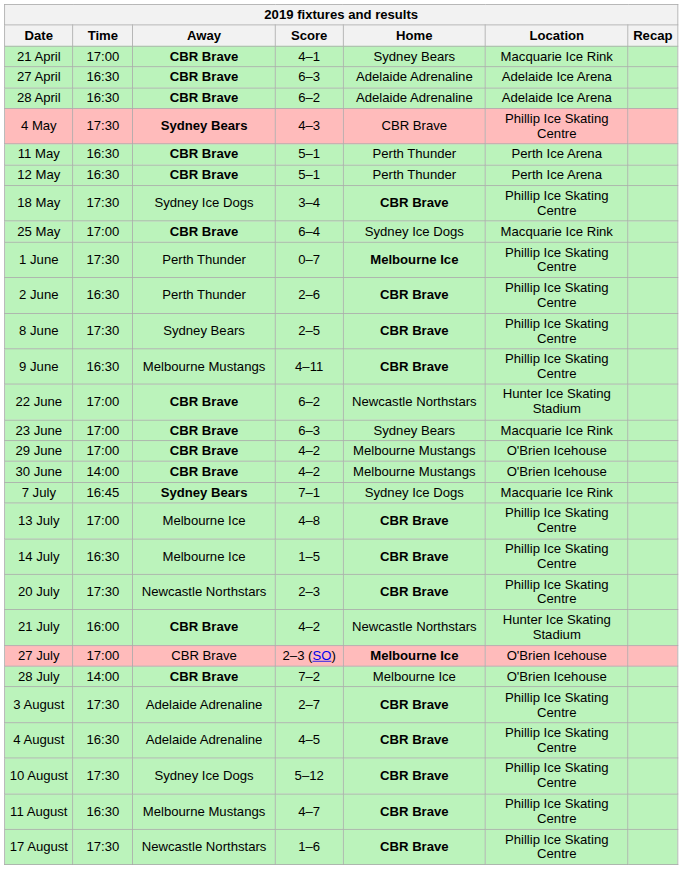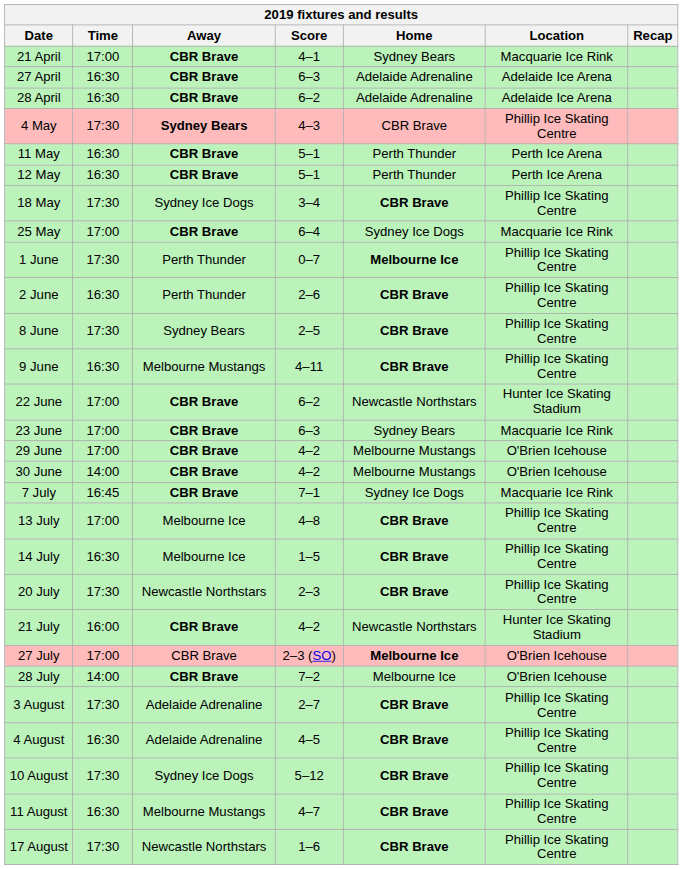 <table class="wikitable collapsible" width="65%" style="margin: 1em auto 1em auto">
 <tr>
 <th colspan="7">2019 fixtures and results</th>
 </tr>
 <tr>
 <th width="5%">Date</th>
 <th width="5%">Time</th>
 <th width="13%">Away</th>
 <th width="6%">Score</th>
 <th width="13%">Home</th>
 <th width="13%">Location</th>
 <th width="1%">Recap</th>
 </tr>
 <tr align="center" style="background:#BBF3BB">
 <td>21 April</td>
 <td>17:00</td>
 <td><strong>CBR Brave</strong></td>
 <td>4–1</td>
 <td>Sydney Bears</td>
 <td>Macquarie Ice Rink</td>
 <td></td>
 </tr>
 <tr align="center" style="background:#BBF3BB">
 <td>27 April</td>
 <td>16:30</td>
 <td><strong>CBR Brave</strong></td>
 <td>6–3</td>
 <td>Adelaide Adrenaline</td>
 <td>Adelaide Ice Arena</td>
 <td></td>
 </tr>
 <tr align="center" style="background:#BBF3BB">
 <td>28 April</td>
 <td>16:30</td>
 <td><strong>CBR Brave</strong></td>
 <td>6–2</td>
 <td>Adelaide Adrenaline</td>
 <td>Adelaide Ice Arena</td>
 <td></td>
 </tr>
 <tr align="center" style="background:#FFBBBB">
 <td>4 May</td>
 <td>17:30</td>
 <td><strong>Sydney Bears</strong></td>
 <td>4–3</td>
 <td>CBR Brave</td>
 <td>Phillip Ice Skating Centre</td>
 <td></td>
 </tr>
 <tr align="center" style="background:#BBF3BB">
 <td>11 May</td>
 <td>16:30</td>
 <td><strong>CBR Brave</strong></td>
 <td>5–1</td>
 <td>Perth Thunder</td>
 <td>Perth Ice Arena</td>
 <td></td>
 </tr>
 <tr align="center" style="background:#BBF3BB">
 <td>12 May</td>
 <td>16:30</td>
 <td><strong>CBR Brave</strong></td>
 <td>5–1</td>
 <td>Perth Thunder</td>
 <td>Perth Ice Arena</td>
 <td></td>
 </tr>
 <tr align="center" style="background:#BBF3BB">
 <td>18 May</td>
 <td>17:30</td>
 <td>Sydney Ice Dogs</td>
 <td>3–4</td>
 <td><strong>CBR Brave</strong></td>
 <td>Phillip Ice Skating Centre</td>
 <td></td>
 </tr>
 <tr align="center" style="background:#BBF3BB">
 <td>25 May</td>
 <td>17:00</td>
 <td><strong>CBR Brave</strong></td>
 <td>6–4</td>
 <td>Sydney Ice Dogs</td>
 <td>Macquarie Ice Rink</td>
 <td></td>
 </tr>
 <tr align="center" style="background:#BBF3BB">
 <td>1 June</td>
 <td>17:30</td>
 <td>Perth Thunder</td>
 <td>0–7</td>
 <td><strong>Melbourne Ice</strong></td>
 <td>Phillip Ice Skating Centre</td>
 <td></td>
 </tr>
 <tr align="center" style="background:#BBF3BB">
 <td>2 June</td>
 <td>16:30</td>
 <td>Perth Thunder</td>
 <td>2–6</td>
 <td><strong>CBR Brave</strong></td>
 <td>Phillip Ice Skating Centre</td>
 <td></td>
 </tr>
 <tr align="center" style="background:#BBF3BB">
 <td>8 June</td>
 <td>17:30</td>
 <td>Sydney Bears</td>
 <td>2–5</td>
 <td><strong>CBR Brave</strong></td>
 <td>Phillip Ice Skating Centre</td>
 <td></td>
 </tr>
 <tr align="center" style="background:#BBF3BB">
 <td>9 June</td>
 <td>16:30</td>
 <td>Melbourne Mustangs</td>
 <td>4–11</td>
 <td><strong>CBR Brave</strong></td>
 <td>Phillip Ice Skating Centre</td>
 <td></td>
 </tr>
 <tr align="center" style="background:#BBF3BB">
 <td>22 June</td>
 <td>17:00</td>
 <td><strong>CBR Brave</strong></td>
 <td>6–2</td>
 <td>Newcastle Northstars</td>
 <td>Hunter Ice Skating Stadium</td>
 <td></td>
 </tr>
 <tr align="center" style="background:#BBF3BB">
 <td>23 June</td>
 <td>17:00</td>
 <td><strong>CBR Brave</strong></td>
 <td>6–3</td>
 <td>Sydney Bears</td>
 <td>Macquarie Ice Rink</td>
 <td></td>
 </tr>
 <tr align="center" style="background:#BBF3BB">
 <td>29 June</td>
 <td>17:00</td>
 <td><strong>CBR Brave</strong></td>
 <td>4–2</td>
 <td>Melbourne Mustangs</td>
 <td>O'Brien Icehouse</td>
 <td></td>
 </tr>
 <tr align="center" style="background:#BBF3BB">
 <td>30 June</td>
 <td>14:00</td>
 <td><strong>CBR Brave</strong></td>
 <td>4–2</td>
 <td>Melbourne Mustangs</td>
 <td>O'Brien Icehouse</td>
 <td></td>
 </tr>
 <tr align="center" style="background:#BBF3BB">
 <td>7 July</td>
 <td>16:45</td>
-<td><strong>Sydney Bears</strong></td>
+<td><strong>CBR Brave</strong></td>
 <td>7–1</td>
 <td>Sydney Ice Dogs</td>
 <td>Macquarie Ice Rink</td>
 <td></td>
 </tr>
 <tr align="center" style="background:#BBF3BB">
 <td>13 July</td>
 <td>17:00</td>
 <td>Melbourne Ice</td>
 <td>4–8</td>
 <td><strong>CBR Brave</strong></td>
 <td>Phillip Ice Skating Centre</td>
 <td></td>
 </tr>
 <tr align="center" style="background:#BBF3BB">
 <td>14 July</td>
 <td>16:30</td>
 <td>Melbourne Ice</td>
 <td>1–5</td>
 <td><strong>CBR Brave</strong></td>
 <td>Phillip Ice Skating Centre</td>
 <td></td>
 </tr>
 <tr align="center" style="background:#BBF3BB">
 <td>20 July</td>
 <td>17:30</td>
 <td>Newcastle Northstars</td>
 <td>2–3</td>
 <td><strong>CBR Brave</strong></td>
 <td>Phillip Ice Skating Centre</td>
 <td></td>
 </tr>
 <tr align="center" style="background:#BBF3BB">
 <td>21 July</td>
 <td>16:00</td>
 <td><strong>CBR Brave</strong></td>
 <td>4–2</td>
 <td>Newcastle Northstars</td>
 <td>Hunter Ice Skating Stadium</td>
 <td></td>
 </tr>
 <tr align="center" style="background:#FFBBBB">
 <td>27 July</td>
 <td>17:00</td>
 <td>CBR Brave</td>
 <td>2–3 (<a href='#'>SO</a>)</td>
 <td><strong>Melbourne Ice</strong></td>
 <td>O'Brien Icehouse</td>
 <td></td>
 </tr>
 <tr align="center" style="background:#BBF3BB">
 <td>28 July</td>
 <td>14:00</td>
 <td><strong>CBR Brave</strong></td>
 <td>7–2</td>
 <td>Melbourne Ice</td>
 <td>O'Brien Icehouse</td>
 <td></td>
 </tr>
 <tr align="center" style="background:#BBF3BB">
 <td>3 August</td>
 <td>17:30</td>
 <td>Adelaide Adrenaline</td>
 <td>2–7</td>
 <td><strong>CBR Brave</strong></td>
 <td>Phillip Ice Skating Centre</td>
 <td></td>
 </tr>
 <tr align="center" style="background:#BBF3BB">
 <td>4 August</td>
 <td>16:30</td>
 <td>Adelaide Adrenaline</td>
 <td>4–5</td>
 <td><strong>CBR Brave</strong></td>
 <td>Phillip Ice Skating Centre</td>
 <td></td>
 </tr>
 <tr align="center" style="background:#BBF3BB">
 <td>10 August</td>
 <td>17:30</td>
 <td>Sydney Ice Dogs</td>
 <td>5–12</td>
 <td><strong>CBR Brave</strong></td>
 <td>Phillip Ice Skating Centre</td>
 <td></td>
 </tr>
 <tr align="center" style="background:#BBF3BB">
 <td>11 August</td>
 <td>16:30</td>
 <td>Melbourne Mustangs</td>
 <td>4–7</td>
 <td><strong>CBR Brave</strong></td>
 <td>Phillip Ice Skating Centre</td>
 <td></td>
 </tr>
 <tr align="center" style="background:#BBF3BB">
 <td>17 August</td>
 <td>17:30</td>
 <td>Newcastle Northstars</td>
 <td>1–6</td>
 <td><strong>CBR Brave</strong></td>
 <td>Phillip Ice Skating Centre</td>
 <td></td>
 </tr>
 </table>
